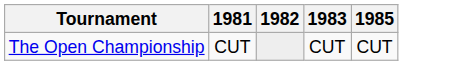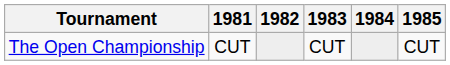 <table class="wikitable" style="font-size:95%;text-align:center;">
 <tr>
 <th>Tournament</th>
 <th>1981</th>
 <th>1982</th>
 <th>1983</th>
+<th>1984</th>
 <th>1985</th>
 </tr>
 <tr>
 <td align=left><a href='#'>The Open Championship</a></td>
 <td>CUT</td>
 <td style="background:#eeeeee;"></td>
 <td>CUT</td>
+<td style="background:#eeeeee;"></td>
 <td>CUT</td>
 </tr>
 </table>
